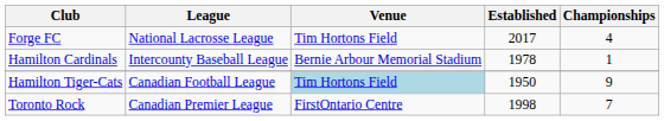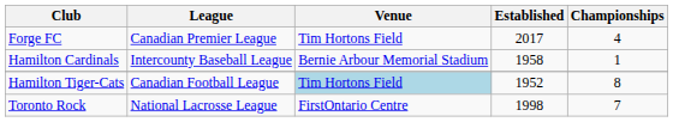 <table class="wikitable">
 <tr>
 <th>Club</th>
 <th>League</th>
 <th>Venue</th>
 <th>Established</th>
 <th>Championships</th>
 </tr>
 <tr>
 <td><a href='#'>Forge FC</a></td>
-<td><a href='#'>National Lacrosse League</a></td>
+<td><a href='#'>Canadian Premier League</a></td>
 <td><a href='#'>Tim Hortons Field</a></td>
 <td align="center">2017</td>
 <td align="center">4</td>
 </tr>
 <tr>
 <td><a href='#'>Hamilton Cardinals</a></td>
 <td><a href='#'>Intercounty Baseball League</a></td>
 <td><a href='#'>Bernie Arbour Memorial Stadium</a></td>
-<td align="center">1978</td>
+<td align="center">1958</td>
 <td align="center">1</td>
 </tr>
 <tr>
 </tr>
 <tr>
 <td><a href='#'>Hamilton Tiger-Cats</a></td>
 <td><a href='#'>Canadian Football League</a></td>
 <td style="background: lightblue;"><a href='#'>Tim Hortons Field</a></td>
-<td align="center">1950</td>
-<td align="center">9</td>
+<td align="center">1952</td>
+<td align="center">8</td>
 </tr>
 <tr>
 <td><a href='#'>Toronto Rock</a></td>
-<td><a href='#'>Canadian Premier League</a></td>
+<td><a href='#'>National Lacrosse League</a></td>
 <td><a href='#'>FirstOntario Centre</a></td>
 <td align="center">1998</td>
 <td align="center">7</td>
 </tr>
 </table>
